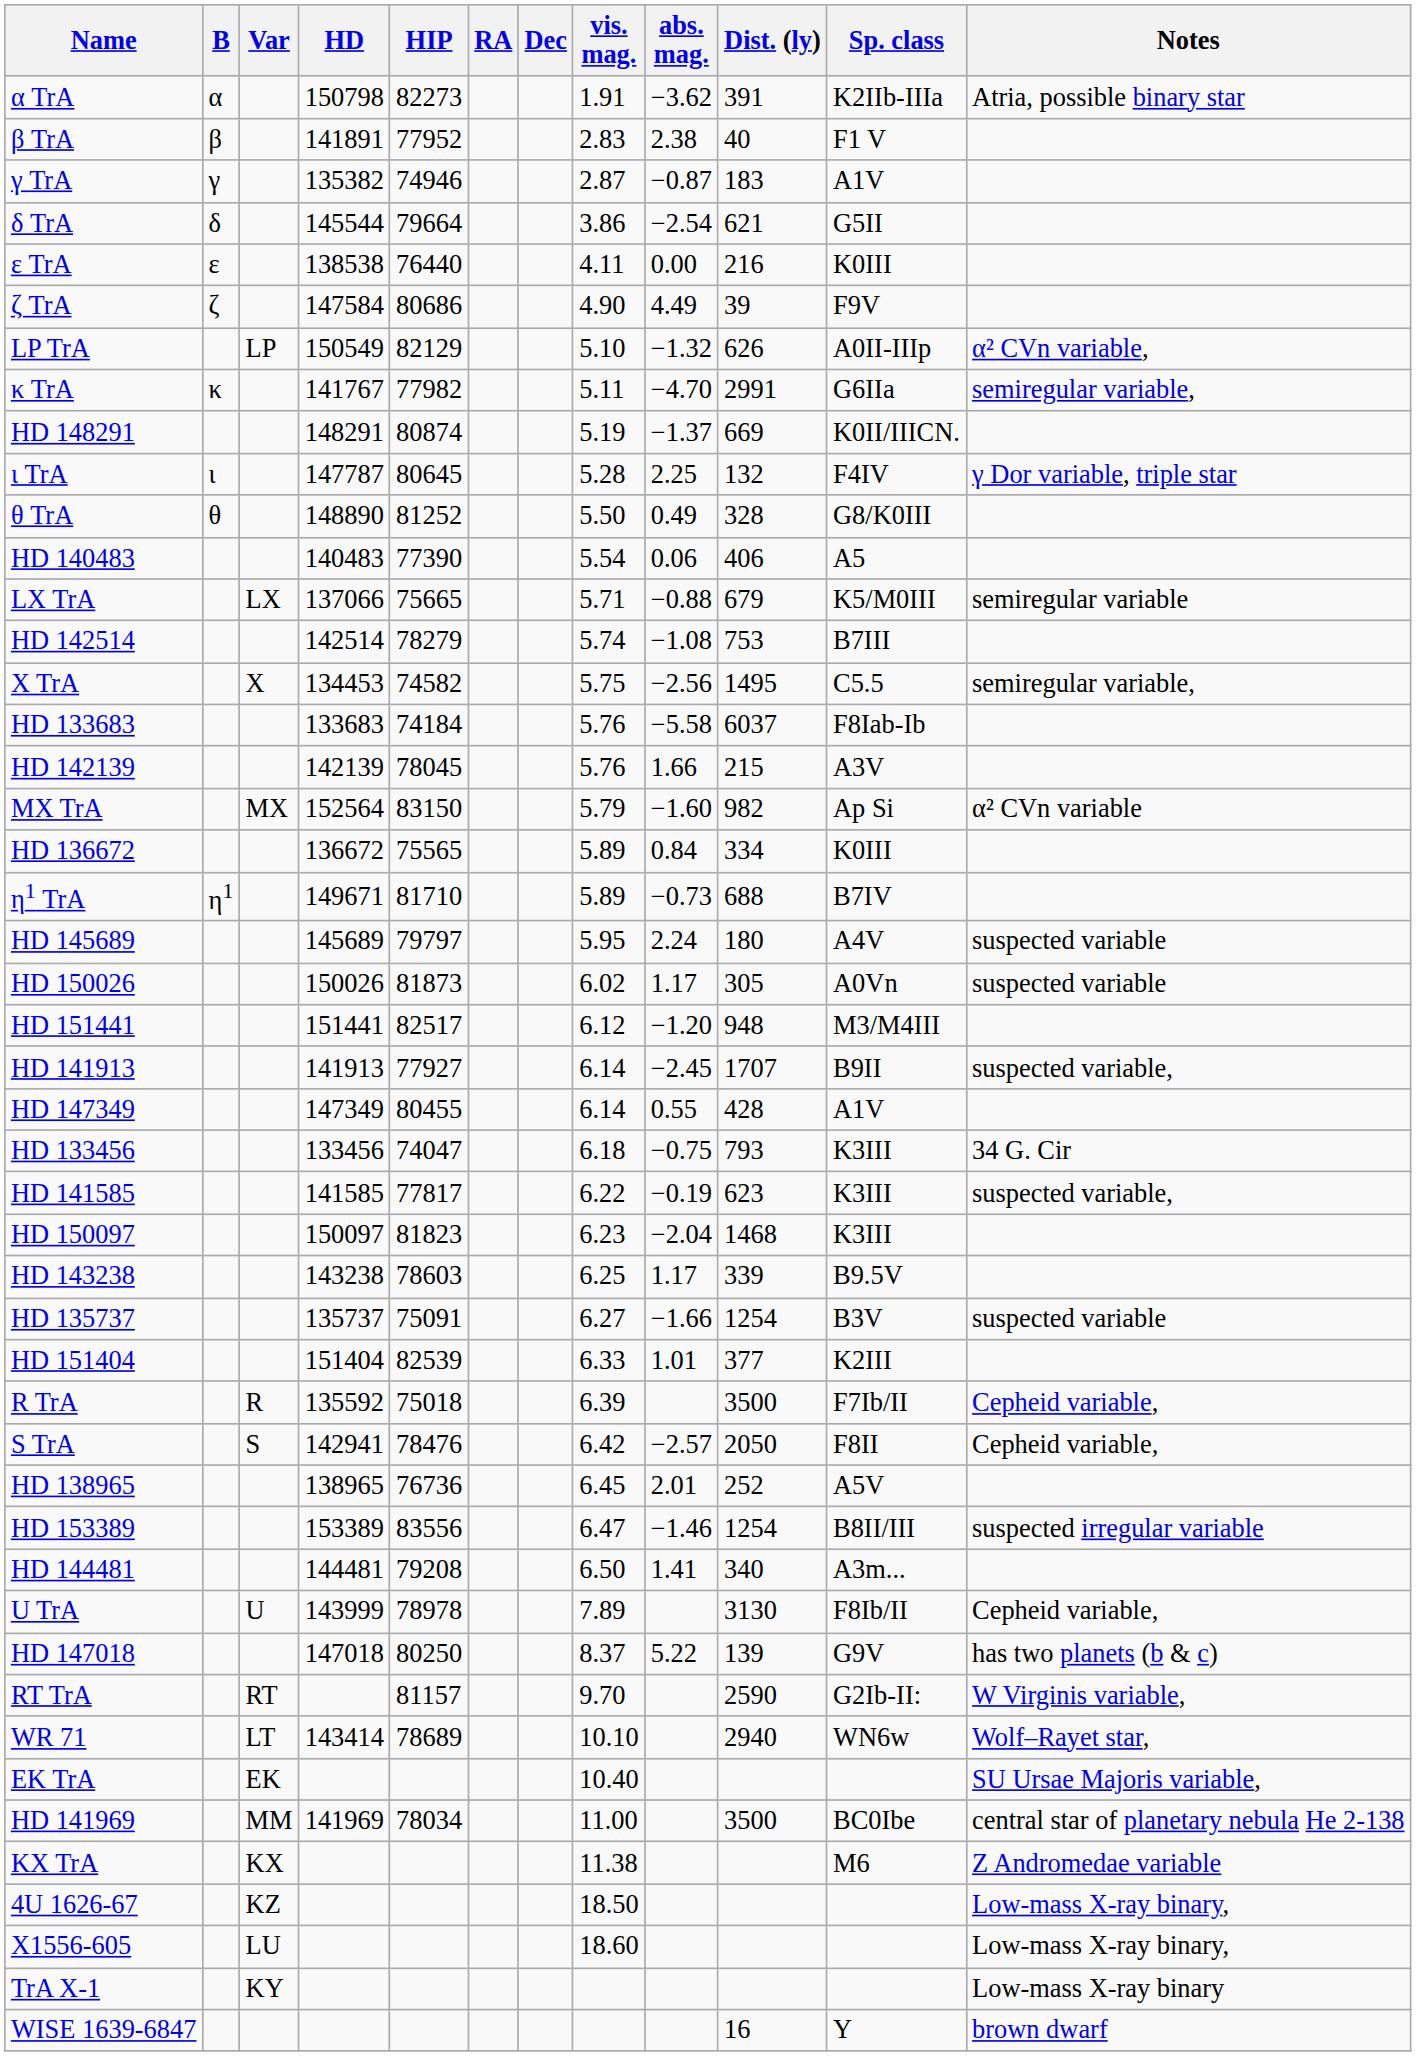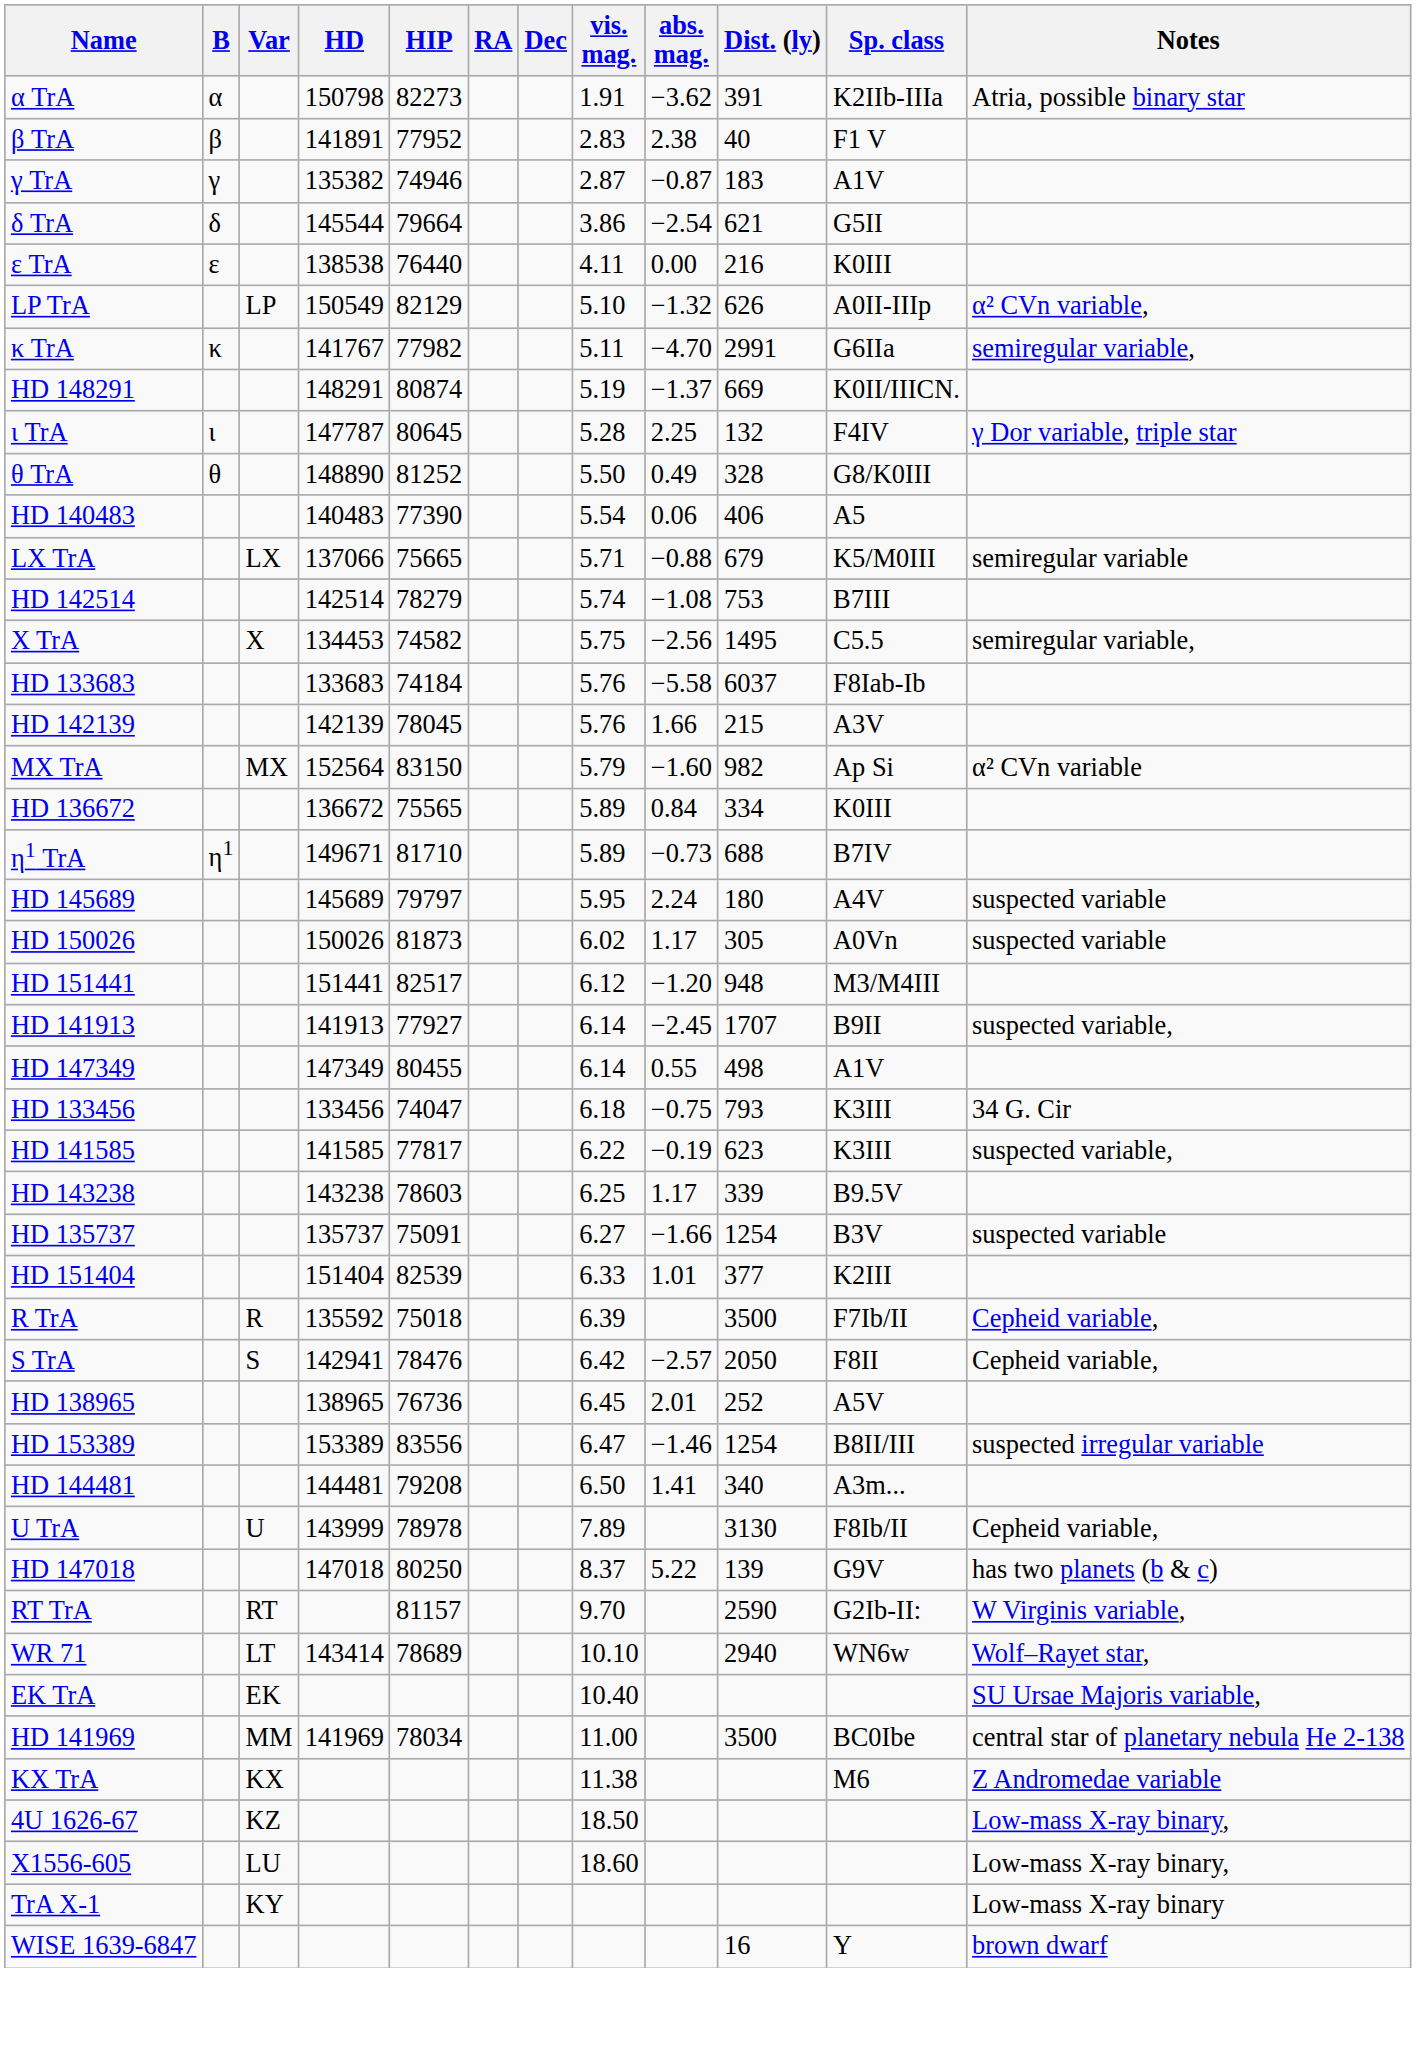 <table class="wikitable sortable sticky-header">
 <tr>
 <th><a href='#'>Name</a></th>
 <th><a href='#'>B</a></th>
 <th><a href='#'>Var</a></th>
 <th><a href='#'>HD</a></th>
 <th><a href='#'>HIP</a></th>
 <th><a href='#'>RA</a></th>
 <th><a href='#'>Dec</a></th>
 <th><a href='#'>vis.<br>mag.</a></th>
 <th><a href='#'>abs.<br>mag.</a></th>
 <th><a href='#'>Dist.</a> (<a href='#'>ly</a>)</th>
 <th><a href='#'>Sp. class</a></th>
 <th>Notes</th>
 </tr>
 <tr>
 <td><a href='#'>α TrA</a></td>
 <td>α</td>
 <td></td>
 <td>150798</td>
 <td>82273</td>
 <td></td>
 <td></td>
 <td>1.91</td>
 <td>−3.62</td>
 <td>391</td>
 <td>K2IIb-IIIa</td>
 <td style="text-align:left;">Atria, possible <a href='#'>binary star</a></td>
 </tr>
 <tr>
 <td><a href='#'>β TrA</a></td>
 <td>β</td>
 <td></td>
 <td>141891</td>
 <td>77952</td>
 <td></td>
 <td></td>
 <td>2.83</td>
 <td>2.38</td>
 <td>40</td>
 <td>F1 V</td>
 <td></td>
 </tr>
 <tr>
 <td><a href='#'>γ TrA</a></td>
 <td>γ</td>
 <td></td>
 <td>135382</td>
 <td>74946</td>
 <td></td>
 <td></td>
 <td>2.87</td>
 <td>−0.87</td>
 <td>183</td>
 <td>A1V</td>
 <td></td>
 </tr>
 <tr>
 <td><a href='#'>δ TrA</a></td>
 <td>δ</td>
 <td></td>
 <td>145544</td>
 <td>79664</td>
 <td></td>
 <td></td>
 <td>3.86</td>
 <td>−2.54</td>
 <td>621</td>
 <td>G5II</td>
 <td></td>
 </tr>
 <tr>
 <td><a href='#'>ε TrA</a></td>
 <td>ε</td>
 <td></td>
 <td>138538</td>
 <td>76440</td>
 <td></td>
 <td></td>
 <td>4.11</td>
 <td>0.00</td>
 <td>216</td>
 <td>K0III</td>
-<td></td>
-</tr>
-<tr>
-<td><a href='#'>ζ TrA</a></td>
-<td>ζ</td>
-<td></td>
-<td>147584</td>
-<td>80686</td>
-<td></td>
-<td></td>
-<td>4.90</td>
-<td>4.49</td>
-<td>39</td>
-<td>F9V</td>
 <td></td>
 </tr>
 <tr>
 <td><a href='#'>LP TrA</a></td>
 <td></td>
 <td>LP</td>
 <td>150549</td>
 <td>82129</td>
 <td></td>
 <td></td>
 <td>5.10</td>
 <td>−1.32</td>
 <td>626</td>
 <td>A0II-IIIp</td>
 <td style="text-align:left;"><a href='#'>α² CVn variable</a>, </td>
 </tr>
 <tr>
 <td><a href='#'>κ TrA</a></td>
 <td>κ</td>
 <td></td>
 <td>141767</td>
 <td>77982</td>
 <td></td>
 <td></td>
 <td>5.11</td>
 <td>−4.70</td>
 <td>2991</td>
 <td>G6IIa</td>
 <td><a href='#'>semiregular variable</a>, </td>
 </tr>
 <tr>
 <td><a href='#'>HD 148291</a></td>
 <td></td>
 <td></td>
 <td>148291</td>
 <td>80874</td>
 <td></td>
 <td></td>
 <td>5.19</td>
 <td>−1.37</td>
 <td>669</td>
 <td>K0II/IIICN.</td>
 <td></td>
 </tr>
 <tr>
 <td><a href='#'>ι TrA</a></td>
 <td>ι</td>
 <td></td>
 <td>147787</td>
 <td>80645</td>
 <td></td>
 <td></td>
 <td>5.28</td>
 <td>2.25</td>
 <td>132</td>
 <td>F4IV</td>
 <td style="text-align:left;"><a href='#'>γ Dor variable</a>, <a href='#'>triple star</a></td>
 </tr>
 <tr>
 <td><a href='#'>θ TrA</a></td>
 <td>θ</td>
 <td></td>
 <td>148890</td>
 <td>81252</td>
 <td></td>
 <td></td>
 <td>5.50</td>
 <td>0.49</td>
 <td>328</td>
 <td>G8/K0III</td>
 <td></td>
 </tr>
 <tr>
 <td><a href='#'>HD 140483</a></td>
 <td></td>
 <td></td>
 <td>140483</td>
 <td>77390</td>
 <td></td>
 <td></td>
 <td>5.54</td>
 <td>0.06</td>
 <td>406</td>
 <td>A5</td>
 <td></td>
 </tr>
 <tr>
 <td><a href='#'>LX TrA</a></td>
 <td></td>
 <td>LX</td>
 <td>137066</td>
 <td>75665</td>
 <td></td>
 <td></td>
 <td>5.71</td>
 <td>−0.88</td>
 <td>679</td>
 <td>K5/M0III</td>
 <td>semiregular variable</td>
 </tr>
 <tr>
 <td><a href='#'>HD 142514</a></td>
 <td></td>
 <td></td>
 <td>142514</td>
 <td>78279</td>
 <td></td>
 <td></td>
 <td>5.74</td>
 <td>−1.08</td>
 <td>753</td>
 <td>B7III</td>
 <td></td>
 </tr>
 <tr>
 <td><a href='#'>X TrA</a></td>
 <td></td>
 <td>X</td>
 <td>134453</td>
 <td>74582</td>
 <td></td>
 <td></td>
 <td>5.75</td>
 <td>−2.56</td>
 <td>1495</td>
 <td>C5.5</td>
 <td>semiregular variable, </td>
 </tr>
 <tr>
 <td><a href='#'>HD 133683</a></td>
 <td></td>
 <td></td>
 <td>133683</td>
 <td>74184</td>
 <td></td>
 <td></td>
 <td>5.76</td>
 <td>−5.58</td>
 <td>6037</td>
 <td>F8Iab-Ib</td>
 <td></td>
 </tr>
 <tr>
 <td><a href='#'>HD 142139</a></td>
 <td></td>
 <td></td>
 <td>142139</td>
 <td>78045</td>
 <td></td>
 <td></td>
 <td>5.76</td>
 <td>1.66</td>
 <td>215</td>
 <td>A3V</td>
 <td></td>
 </tr>
 <tr>
 <td><a href='#'>MX TrA</a></td>
 <td></td>
 <td>MX</td>
 <td>152564</td>
 <td>83150</td>
 <td></td>
 <td></td>
 <td>5.79</td>
 <td>−1.60</td>
 <td>982</td>
 <td>Ap Si</td>
 <td style="text-align:left;">α² CVn variable</td>
 </tr>
 <tr>
 <td><a href='#'>HD 136672</a></td>
 <td></td>
 <td></td>
 <td>136672</td>
 <td>75565</td>
 <td></td>
 <td></td>
 <td>5.89</td>
 <td>0.84</td>
 <td>334</td>
 <td>K0III</td>
 <td></td>
 </tr>
 <tr>
 <td><a href='#'>η<sup>1</sup> TrA</a></td>
 <td>η<sup>1</sup></td>
 <td></td>
 <td>149671</td>
 <td>81710</td>
 <td></td>
 <td></td>
 <td>5.89</td>
 <td>−0.73</td>
 <td>688</td>
 <td>B7IV</td>
 <td></td>
 </tr>
 <tr>
 <td><a href='#'>HD 145689</a></td>
 <td></td>
 <td></td>
 <td>145689</td>
 <td>79797</td>
 <td></td>
 <td></td>
 <td>5.95</td>
 <td>2.24</td>
 <td>180</td>
 <td>A4V</td>
 <td>suspected variable</td>
 </tr>
 <tr>
 <td><a href='#'>HD 150026</a></td>
 <td></td>
 <td></td>
 <td>150026</td>
 <td>81873</td>
 <td></td>
 <td></td>
 <td>6.02</td>
 <td>1.17</td>
 <td>305</td>
 <td>A0Vn</td>
 <td>suspected variable</td>
 </tr>
 <tr>
 <td><a href='#'>HD 151441</a></td>
 <td></td>
 <td></td>
 <td>151441</td>
 <td>82517</td>
 <td></td>
 <td></td>
 <td>6.12</td>
 <td>−1.20</td>
 <td>948</td>
 <td>M3/M4III</td>
 <td></td>
 </tr>
 <tr>
 <td><a href='#'>HD 141913</a></td>
 <td></td>
 <td></td>
 <td>141913</td>
 <td>77927</td>
 <td></td>
 <td></td>
 <td>6.14</td>
 <td>−2.45</td>
 <td>1707</td>
 <td>B9II</td>
 <td>suspected variable, </td>
 </tr>
 <tr>
 <td><a href='#'>HD 147349</a></td>
 <td></td>
 <td></td>
 <td>147349</td>
 <td>80455</td>
 <td></td>
 <td></td>
 <td>6.14</td>
 <td>0.55</td>
-<td>428</td>
+<td>498</td>
 <td>A1V</td>
 <td></td>
 </tr>
 <tr>
 <td><a href='#'>HD 133456</a></td>
 <td></td>
 <td></td>
 <td>133456</td>
 <td>74047</td>
 <td></td>
 <td></td>
 <td>6.18</td>
 <td>−0.75</td>
 <td>793</td>
 <td>K3III</td>
 <td>34 G. Cir</td>
 </tr>
 <tr>
 <td><a href='#'>HD 141585</a></td>
 <td></td>
 <td></td>
 <td>141585</td>
 <td>77817</td>
 <td></td>
 <td></td>
 <td>6.22</td>
 <td>−0.19</td>
 <td>623</td>
 <td>K3III</td>
 <td>suspected variable, </td>
-</tr>
-<tr>
-<td><a href='#'>HD 150097</a></td>
-<td></td>
-<td></td>
-<td>150097</td>
-<td>81823</td>
-<td></td>
-<td></td>
-<td>6.23</td>
-<td>−2.04</td>
-<td>1468</td>
-<td>K3III</td>
-<td></td>
 </tr>
 <tr>
 <td><a href='#'>HD 143238</a></td>
 <td></td>
 <td></td>
 <td>143238</td>
 <td>78603</td>
 <td></td>
 <td></td>
 <td>6.25</td>
 <td>1.17</td>
 <td>339</td>
 <td>B9.5V</td>
 <td></td>
 </tr>
 <tr>
 <td><a href='#'>HD 135737</a></td>
 <td></td>
 <td></td>
 <td>135737</td>
 <td>75091</td>
 <td></td>
 <td></td>
 <td>6.27</td>
 <td>−1.66</td>
 <td>1254</td>
 <td>B3V</td>
 <td>suspected variable</td>
 </tr>
 <tr>
 <td><a href='#'>HD 151404</a></td>
 <td></td>
 <td></td>
 <td>151404</td>
 <td>82539</td>
 <td></td>
 <td></td>
 <td>6.33</td>
 <td>1.01</td>
 <td>377</td>
 <td>K2III</td>
 <td></td>
 </tr>
 <tr>
 <td><a href='#'>R TrA</a></td>
 <td></td>
 <td>R</td>
 <td>135592</td>
 <td>75018</td>
 <td></td>
 <td></td>
 <td>6.39</td>
 <td></td>
 <td>3500</td>
 <td>F7Ib/II</td>
 <td style="text-align:left;"><a href='#'>Cepheid variable</a>, </td>
 </tr>
 <tr>
 <td><a href='#'>S TrA</a></td>
 <td></td>
 <td>S</td>
 <td>142941</td>
 <td>78476</td>
 <td></td>
 <td></td>
 <td>6.42</td>
 <td>−2.57</td>
 <td>2050</td>
 <td>F8II</td>
 <td style="text-align:left;">Cepheid variable, </td>
 </tr>
 <tr>
 <td><a href='#'>HD 138965</a></td>
 <td></td>
 <td></td>
 <td>138965</td>
 <td>76736</td>
 <td></td>
 <td></td>
 <td>6.45</td>
 <td>2.01</td>
 <td>252</td>
 <td>A5V</td>
 <td></td>
 </tr>
 <tr>
 <td><a href='#'>HD 153389</a></td>
 <td></td>
 <td></td>
 <td>153389</td>
 <td>83556</td>
 <td></td>
 <td></td>
 <td>6.47</td>
 <td>−1.46</td>
 <td>1254</td>
 <td>B8II/III</td>
 <td>suspected <a href='#'>irregular variable</a></td>
 </tr>
 <tr>
 <td><a href='#'>HD 144481</a></td>
 <td></td>
 <td></td>
 <td>144481</td>
 <td>79208</td>
 <td></td>
 <td></td>
 <td>6.50</td>
 <td>1.41</td>
 <td>340</td>
 <td>A3m...</td>
 <td></td>
 </tr>
 <tr>
 <td><a href='#'>U TrA</a></td>
 <td></td>
 <td>U</td>
 <td>143999</td>
 <td>78978</td>
 <td></td>
 <td></td>
 <td>7.89</td>
 <td></td>
 <td>3130</td>
 <td>F8Ib/II</td>
 <td style="text-align:left;">Cepheid variable, </td>
 </tr>
 <tr>
 <td><a href='#'>HD 147018</a></td>
 <td></td>
 <td></td>
 <td>147018</td>
 <td>80250</td>
 <td></td>
 <td></td>
 <td>8.37</td>
 <td>5.22</td>
 <td>139</td>
 <td>G9V</td>
 <td style="text-align:left;">has two <a href='#'>planets</a> (<a href='#'>b</a> & <a href='#'>c</a>)</td>
 </tr>
 <tr>
 <td><a href='#'>RT TrA</a></td>
 <td></td>
 <td>RT</td>
 <td></td>
 <td>81157</td>
 <td></td>
 <td></td>
 <td>9.70</td>
 <td></td>
 <td>2590</td>
 <td>G2Ib-II:</td>
 <td style="text-align:left;"><a href='#'>W Virginis variable</a>, </td>
 </tr>
 <tr>
 <td><a href='#'>WR 71</a></td>
 <td></td>
 <td>LT</td>
 <td>143414</td>
 <td>78689</td>
 <td></td>
 <td></td>
 <td>10.10</td>
 <td></td>
 <td>2940</td>
 <td>WN6w</td>
 <td style="text-align:left;"><a href='#'>Wolf–Rayet star</a>, </td>
 </tr>
 <tr>
 <td><a href='#'>EK TrA</a></td>
 <td></td>
 <td>EK</td>
 <td></td>
 <td></td>
 <td></td>
 <td></td>
 <td>10.40</td>
 <td></td>
 <td></td>
 <td></td>
 <td style="text-align:left;"><a href='#'>SU Ursae Majoris variable</a>, </td>
 </tr>
 <tr>
 <td><a href='#'>HD 141969</a></td>
 <td></td>
 <td>MM</td>
 <td>141969</td>
 <td>78034</td>
 <td></td>
 <td></td>
 <td>11.00</td>
 <td></td>
 <td>3500</td>
 <td>BC0Ibe</td>
 <td style="text-align:left;">central star of <a href='#'>planetary nebula</a> <a href='#'>He 2-138</a></td>
 </tr>
 <tr>
 <td><a href='#'>KX TrA</a></td>
 <td></td>
 <td>KX</td>
 <td></td>
 <td></td>
 <td></td>
 <td></td>
 <td>11.38</td>
 <td></td>
 <td></td>
 <td>M6</td>
 <td style="text-align:left;"><a href='#'>Z Andromedae variable</a></td>
 </tr>
 <tr>
 <td><a href='#'>4U 1626-67</a></td>
 <td></td>
 <td>KZ</td>
 <td></td>
 <td></td>
 <td></td>
 <td></td>
 <td>18.50</td>
 <td></td>
 <td></td>
 <td></td>
 <td style="text-align:left;"><a href='#'>Low-mass X-ray binary</a>, </td>
 </tr>
 <tr>
 <td><a href='#'>X1556-605</a></td>
 <td></td>
 <td>LU</td>
 <td></td>
 <td></td>
 <td></td>
 <td></td>
 <td>18.60</td>
 <td></td>
 <td></td>
 <td></td>
 <td style="text-align:left;">Low-mass X-ray binary, </td>
 </tr>
 <tr>
 <td><a href='#'>TrA X-1</a></td>
 <td></td>
 <td>KY</td>
 <td></td>
 <td></td>
 <td></td>
 <td></td>
 <td></td>
 <td></td>
 <td></td>
 <td></td>
 <td style="text-align:left;">Low-mass X-ray binary</td>
 </tr>
 <tr>
 <td><a href='#'>WISE 1639-6847</a></td>
 <td></td>
 <td></td>
 <td></td>
 <td></td>
 <td></td>
 <td></td>
 <td></td>
 <td></td>
 <td>16</td>
 <td>Y</td>
 <td style="text-align:left;"><a href='#'>brown dwarf</a><br></td>
 </tr>
 </table>
